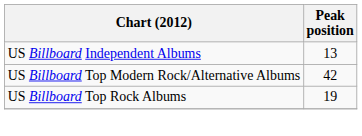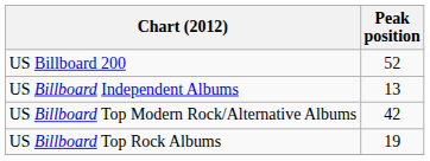 <table class="wikitable sortable">
 <tr>
 <th>Chart (2012)</th>
 <th>Peak<br>position</th>
+</tr>
+<tr>
+<td>US <a href='#'>Billboard 200</a></td>
+<td align="center">52</td>
 </tr>
 <tr>
 <td>US <em><a href='#'>Billboard</a></em> <a href='#'>Independent Albums</a></td>
 <td align="center">13</td>
 </tr>
 <tr>
 <td>US <em><a href='#'>Billboard</a></em> Top Modern Rock/Alternative Albums</td>
 <td align="center">42</td>
 </tr>
 <tr>
 <td>US <em><a href='#'>Billboard</a></em> Top Rock Albums</td>
 <td align="center">19</td>
 </tr>
 <tr>
 </tr>
 </table>
